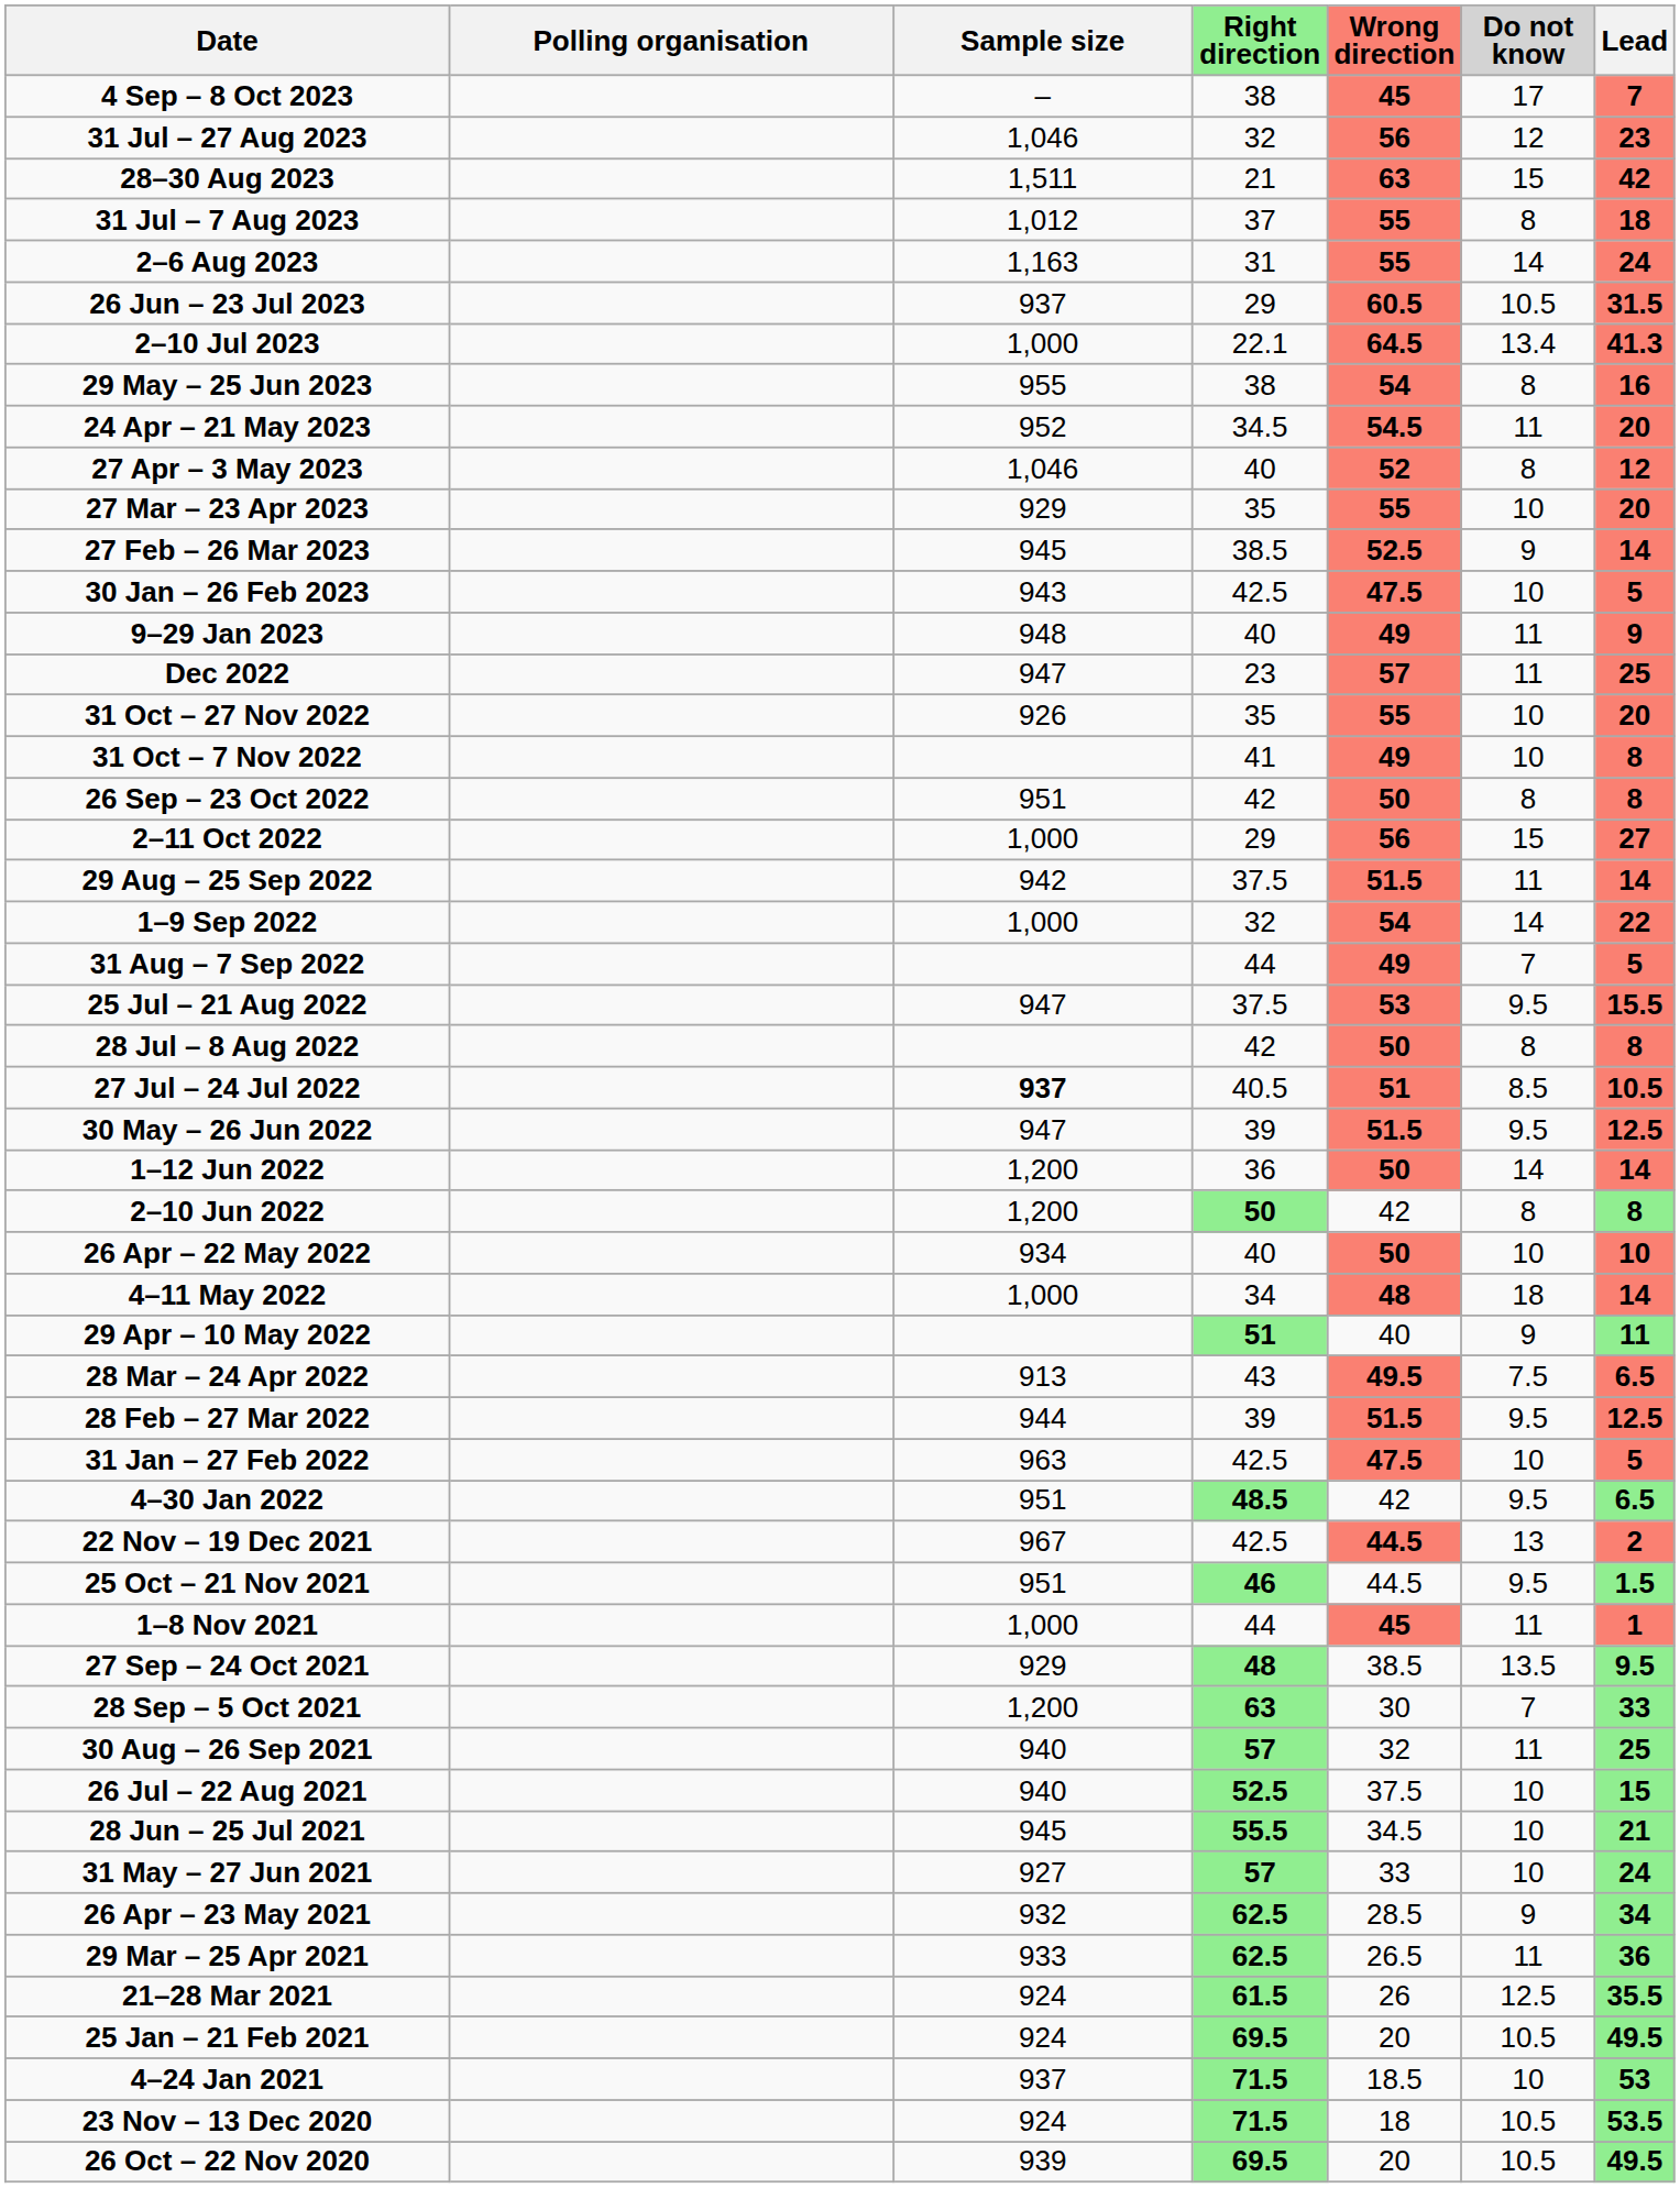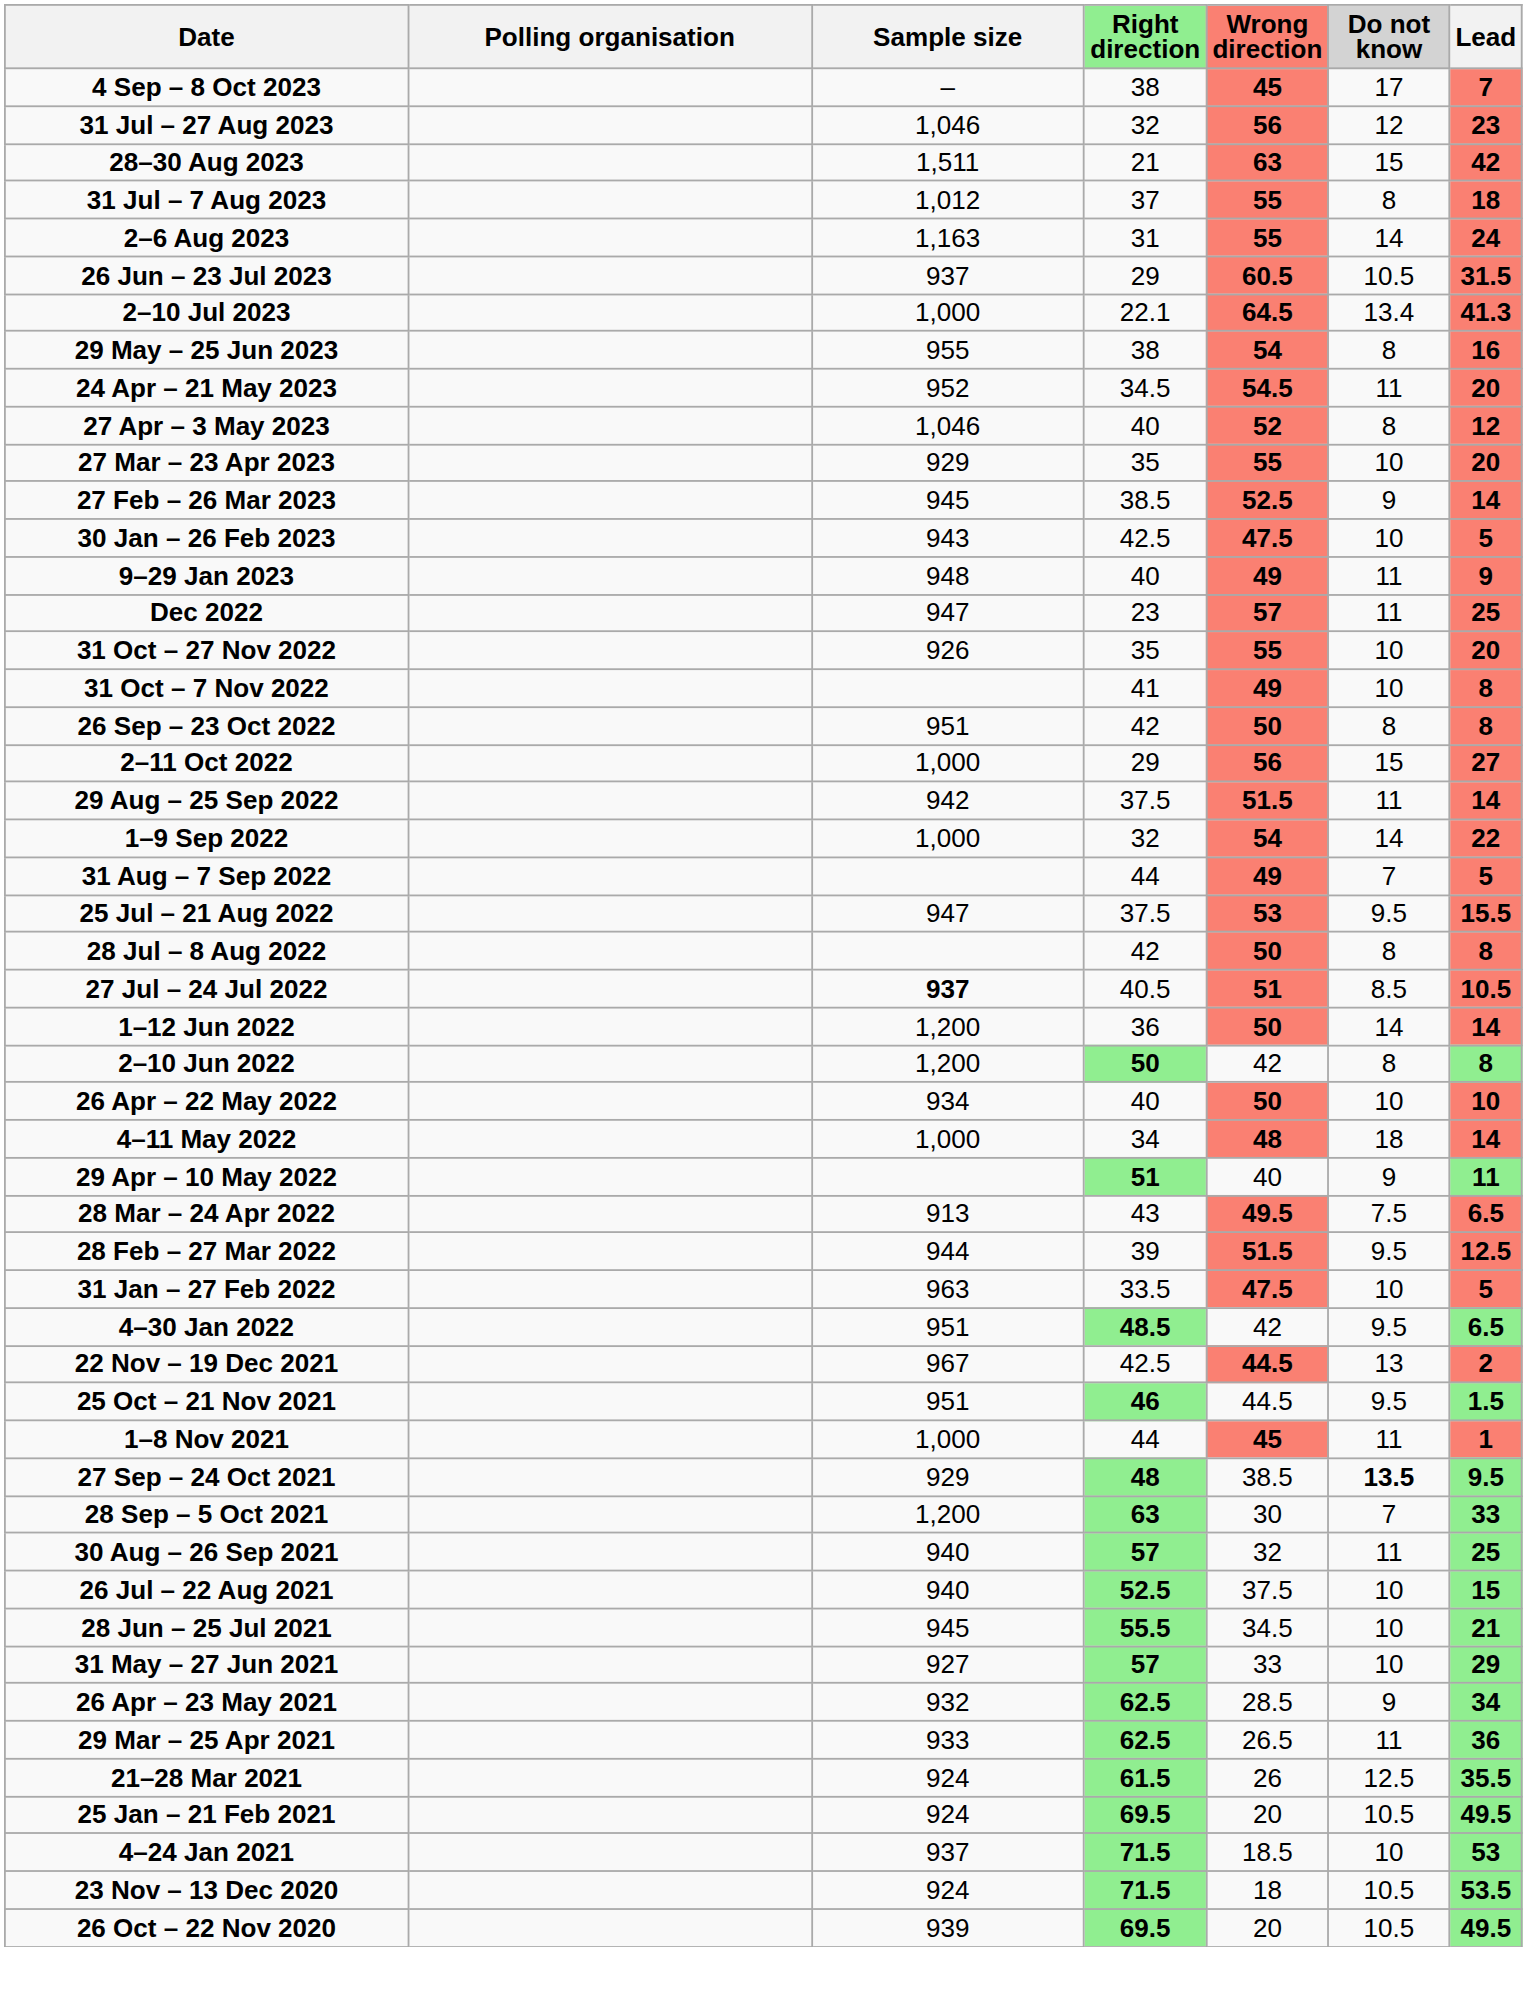 <table class="wikitable sortable" style="text-align:center;font-size:90%;line-height:14px;">
 <tr style="background:#e8e8e8;height:35px;">
 <th style="width:15em;">Date</th>
 <th style="width:15em;">Polling organisation</th>
 <th style="width:10em;">Sample size</th>
 <th style="background-color:lightgreen;width:60px">Right direction</th>
 <th style="background-color:salmon;width:60px">Wrong direction</th>
 <th style="background-color:lightgray;width:60px">Do not know</th>
 <th style="width:2em;" data-sort-type="number">Lead</th>
 </tr>
 <tr>
 <td data-sort-value="2023-10-08"><strong>4 Sep – 8 Oct 2023</strong></td>
 <td></td>
 <td>–</td>
 <td>38</td>
 <td style="background:salmon"><strong>45</strong></td>
 <td>17</td>
 <td style="background:salmon"><strong>7</strong></td>
 </tr>
 <tr>
 <td data-sort-value="2023-09-05"><strong>31 Jul – 27 Aug 2023</strong></td>
 <td></td>
 <td>1,046</td>
 <td>32</td>
 <td style="background:salmon"><strong>56</strong></td>
 <td>12</td>
 <td style="background:salmon"><strong>23</strong></td>
 </tr>
 <tr>
 <td data-sort-value="2023-08-30"><strong>28–30 Aug 2023</strong></td>
 <td></td>
 <td>1,511</td>
 <td>21</td>
 <td style="background:salmon"><strong>63</strong></td>
 <td>15</td>
 <td style="background:salmon"><strong>42</strong></td>
 </tr>
 <tr>
 <td data-sort-value="2023-08-07"><strong>31 Jul – 7 Aug 2023</strong></td>
 <td></td>
 <td>1,012</td>
 <td>37</td>
 <td style="background:salmon"><strong>55</strong></td>
 <td>8</td>
 <td style="background:salmon"><strong>18</strong></td>
 </tr>
 <tr>
 <td data-sort-value="2023-08-06"><strong>2–6 Aug 2023</strong></td>
 <td></td>
 <td>1,163</td>
 <td>31</td>
 <td style="background:salmon"><strong>55</strong></td>
 <td>14</td>
 <td style="background:salmon;"><strong>24</strong></td>
 </tr>
 <tr>
 <td data-sort-value="2023-07-23"><strong>26 Jun – 23 Jul 2023</strong></td>
 <td></td>
 <td>937</td>
 <td>29</td>
 <td style="background:salmon"><strong>60.5</strong></td>
 <td>10.5</td>
 <td style="background:salmon;"><strong>31.5</strong></td>
 </tr>
 <tr>
 <td data-sort-value="2023-07-12"><strong>2–10 Jul 2023</strong></td>
 <td></td>
 <td>1,000</td>
 <td>22.1</td>
 <td style="background:salmon"><strong>64.5</strong></td>
 <td>13.4</td>
 <td style="background:salmon;"><strong>41.3</strong></td>
 </tr>
 <tr>
 <td data-sort-value="2023-06-25"><strong>29 May – 25 Jun 2023</strong></td>
 <td></td>
 <td>955</td>
 <td>38</td>
 <td style="background:salmon"><strong>54</strong></td>
 <td>8</td>
 <td style="background:salmon;"><strong>16</strong></td>
 </tr>
 <tr>
 <td data-sort-value="2023-05-21"><strong>24 Apr – 21 May 2023</strong></td>
 <td></td>
 <td>952</td>
 <td>34.5</td>
 <td style="background:salmon"><strong>54.5</strong></td>
 <td>11</td>
 <td style="background:salmon;"><strong>20</strong></td>
 </tr>
 <tr>
 <td data-sort-value="2023-05-03"><strong>27 Apr – 3 May 2023</strong></td>
 <td></td>
 <td>1,046</td>
 <td>40</td>
 <td style="background:salmon"><strong>52</strong></td>
 <td>8</td>
 <td style="background:salmon"><strong>12</strong></td>
 </tr>
 <tr>
 <td data-sort-value="2023-04-23"><strong>27 Mar – 23 Apr 2023</strong></td>
 <td></td>
 <td>929</td>
 <td>35</td>
 <td style="background:salmon"><strong>55</strong></td>
 <td>10</td>
 <td style="background:salmon;"><strong>20</strong></td>
 </tr>
 <tr>
 <td data-sort-value="2023-03-26"><strong>27 Feb – 26 Mar 2023</strong></td>
 <td></td>
 <td>945</td>
 <td>38.5</td>
 <td style="background:salmon"><strong>52.5</strong></td>
 <td>9</td>
 <td style="background:salmon;"><strong>14</strong></td>
 </tr>
 <tr>
 <td data-sort-value="2023-02-26"><strong>30 Jan – 26 Feb 2023</strong></td>
 <td></td>
 <td>943</td>
 <td>42.5</td>
 <td style="background:salmon"><strong>47.5</strong></td>
 <td>10</td>
 <td style="background:salmon;"><strong>5</strong></td>
 </tr>
 <tr>
 <td data-sort-value="2023-01-29"><strong>9–29 Jan 2023</strong></td>
 <td></td>
 <td>948</td>
 <td>40</td>
 <td style="background:salmon"><strong>49</strong></td>
 <td>11</td>
 <td style="background:salmon;"><strong>9</strong></td>
 </tr>
 <tr>
 <td data-sort-value="2022-12-31"><strong>Dec 2022</strong></td>
 <td></td>
 <td>947</td>
 <td>23</td>
 <td style="background:salmon"><strong>57</strong></td>
 <td>11</td>
 <td style="background:salmon;"><strong>25</strong></td>
 </tr>
 <tr>
 <td data-sort-value="2022-11-27"><strong>31 Oct – 27 Nov 2022</strong></td>
 <td></td>
 <td>926</td>
 <td>35</td>
 <td style="background:salmon"><strong>55</strong></td>
 <td>10</td>
 <td style="background:salmon;"><strong>20</strong></td>
 </tr>
 <tr>
 <td data-sort-value="2022-11-07"><strong>31 Oct – 7 Nov 2022</strong></td>
 <td></td>
 <td></td>
 <td>41</td>
 <td style="background:salmon"><strong>49</strong></td>
 <td>10</td>
 <td style="background:salmon"><strong>8</strong></td>
 </tr>
 <tr>
 <td data-sort-value="2022-10-23"><strong>26 Sep – 23 Oct 2022</strong></td>
 <td></td>
 <td>951</td>
 <td>42</td>
 <td style="background:salmon"><strong>50</strong></td>
 <td>8</td>
 <td style="background:salmon;"><strong>8</strong></td>
 </tr>
 <tr>
 <td data-sort-value="2022-10-11"><strong>2–11 Oct 2022</strong></td>
 <td></td>
 <td>1,000</td>
 <td>29</td>
 <td style="background:salmon"><strong>56</strong></td>
 <td>15</td>
 <td style="background:salmon;"><strong>27</strong></td>
 </tr>
 <tr>
 <td data-sort-value="2022-09-25"><strong>29 Aug – 25 Sep 2022</strong></td>
 <td></td>
 <td>942</td>
 <td>37.5</td>
 <td style="background:salmon"><strong>51.5</strong></td>
 <td>11</td>
 <td style="background:salmon;"><strong>14</strong></td>
 </tr>
 <tr>
 <td data-sort-value="2022-09-09"><strong>1–9 Sep 2022</strong></td>
 <td></td>
 <td>1,000</td>
 <td>32</td>
 <td style="background:salmon"><strong>54</strong></td>
 <td>14</td>
 <td style="background:salmon;"><strong>22</strong></td>
 </tr>
 <tr>
 <td data-sort-value="2022-09-07"><strong>31 Aug – 7 Sep 2022</strong></td>
 <td></td>
 <td></td>
 <td>44</td>
 <td style="background:salmon"><strong>49</strong></td>
 <td>7</td>
 <td style="background:salmon"><strong>5</strong></td>
 </tr>
 <tr>
 <td data-sort-value="2022-08-21"><strong>25 Jul – 21 Aug 2022</strong></td>
 <td></td>
 <td>947</td>
 <td>37.5</td>
 <td style="background:salmon"><strong>53</strong></td>
 <td>9.5</td>
 <td style="background:salmon;"><strong>15.5</strong></td>
 </tr>
 <tr>
 <td data-sort-value="2022-08-08"><strong>28 Jul – 8 Aug 2022</strong></td>
 <td></td>
 <td></td>
 <td>42</td>
 <td style="background:salmon"><strong>50</strong></td>
 <td>8</td>
 <td style="background:salmon"><strong>8</strong></td>
 </tr>
 <tr>
 <td data-sort-value="2022-07-24"><strong>27 Jul – 24 Jul 2022</strong></td>
 <td></td>
 <td><strong>937</strong></td>
 <td>40.5</td>
 <td style="background:salmon"><strong>51</strong></td>
 <td>8.5</td>
 <td style="background:salmon;"><strong>10.5</strong></td>
 </tr>
 <tr>
-<td data-sort-value="2022-06-26"><strong>30 May – 26 Jun 2022</strong></td>
-<td></td>
-<td>947</td>
-<td>39</td>
-<td style="background:salmon"><strong>51.5</strong></td>
-<td>9.5</td>
-<td style="background:salmon;"><strong>12.5</strong></td>
-</tr>
-<tr>
 <td data-sort-value="2022-06-12"><strong>1–12 Jun 2022</strong></td>
 <td></td>
 <td>1,200</td>
 <td>36</td>
 <td style="background:salmon"><strong>50</strong></td>
 <td>14</td>
 <td style="background:salmon;"><strong>14</strong></td>
 </tr>
 <tr>
 <td data-sort-value="2022-06-10"><strong>2–10 Jun 2022</strong></td>
 <td></td>
 <td>1,200</td>
 <td style="background:lightgreen"><strong>50</strong></td>
 <td>42</td>
 <td>8</td>
 <td style="background:lightgreen"><strong>8</strong></td>
 </tr>
 <tr>
 <td data-sort-value="2022-05-22"><strong>26 Apr – 22 May 2022</strong></td>
 <td></td>
 <td>934</td>
 <td>40</td>
 <td style="background:salmon"><strong>50</strong></td>
 <td>10</td>
 <td style="background:salmon;"><strong>10</strong></td>
 </tr>
 <tr>
 <td data-sort-value="2022-04-11"><strong>4–11 May 2022</strong></td>
 <td></td>
 <td>1,000</td>
 <td>34</td>
 <td style="background:salmon"><strong>48</strong></td>
 <td>18</td>
 <td style="background:salmon;"><strong>14</strong></td>
 </tr>
 <tr>
 <td data-sort-value="2022-05-31"><strong>29 Apr – 10 May 2022</strong></td>
 <td></td>
 <td></td>
 <td style="background:lightgreen"><strong>51</strong></td>
 <td>40</td>
 <td>9</td>
 <td style="background:lightgreen;"><strong>11</strong></td>
 </tr>
 <tr>
 <td data-sort-value="2022-03-27"><strong>28 Mar – 24 Apr 2022</strong></td>
 <td></td>
 <td>913</td>
 <td>43</td>
 <td style="background:salmon"><strong>49.5</strong></td>
 <td>7.5</td>
 <td style="background:salmon"><strong>6.5</strong></td>
 </tr>
 <tr>
 <td data-sort-value="2022-03-27"><strong>28 Feb – 27 Mar 2022</strong></td>
 <td></td>
 <td>944</td>
 <td>39</td>
 <td style="background:salmon"><strong>51.5</strong></td>
 <td>9.5</td>
 <td style="background:salmon"><strong>12.5</strong></td>
 </tr>
 <tr>
 <td data-sort-value="2022-02-27"><strong>31 Jan – 27 Feb 2022</strong></td>
 <td></td>
 <td>963</td>
-<td>42.5</td>
+<td>33.5</td>
 <td style="background:salmon"><strong>47.5</strong></td>
 <td>10</td>
 <td style="background:salmon"><strong>5</strong></td>
 </tr>
 <tr>
 <td data-sort-value="2022-01-30"><strong>4–30 Jan 2022</strong></td>
 <td></td>
 <td>951</td>
 <td style="background:lightgreen"><strong>48.5</strong></td>
 <td>42</td>
 <td>9.5</td>
 <td style="background:lightgreen;"><strong>6.5</strong></td>
 </tr>
 <tr>
 <td data-sort-value="2021-12-19"><strong>22 Nov – 19 Dec 2021</strong></td>
 <td></td>
 <td>967</td>
 <td>42.5</td>
 <td style="background:salmon"><strong>44.5</strong></td>
 <td>13</td>
 <td style="background:salmon;"><strong>2</strong></td>
 </tr>
 <tr>
 <td data-sort-value="2021-11-21"><strong>25 Oct – 21 Nov 2021</strong></td>
 <td></td>
 <td>951</td>
 <td style="background:lightgreen"><strong>46</strong></td>
 <td>44.5</td>
 <td>9.5</td>
 <td style="background:lightgreen;"><strong>1.5</strong></td>
 </tr>
 <tr>
 <td data-sort-value="2021-11-08"><strong>1–8 Nov 2021</strong></td>
 <td></td>
 <td>1,000</td>
 <td>44</td>
 <td style="background:salmon"><strong>45</strong></td>
 <td>11</td>
 <td style="background:salmon;"><strong>1</strong></td>
 </tr>
 <tr>
 <td data-sort-value="2021-10-24"><strong>27 Sep – 24 Oct 2021</strong></td>
 <td></td>
 <td>929</td>
 <td style="background:lightgreen"><strong>48</strong></td>
 <td>38.5</td>
-<td>13.5</td>
+<td><strong>13.5</strong></td>
 <td style="background:lightgreen;"><strong>9.5</strong></td>
 </tr>
 <tr>
 <td data-sort-value="2021-10-05"><strong>28 Sep – 5 Oct 2021</strong></td>
 <td></td>
 <td>1,200</td>
 <td style="background:lightgreen"><strong>63</strong></td>
 <td>30</td>
 <td>7</td>
 <td style="background:lightgreen;"><strong>33</strong></td>
 </tr>
 <tr>
 <td data-sort-value="2021-09-26"><strong>30 Aug – 26 Sep 2021</strong></td>
 <td></td>
 <td>940</td>
 <td style="background:lightgreen"><strong>57</strong></td>
 <td>32</td>
 <td>11</td>
 <td style="background:lightgreen;"><strong>25</strong></td>
 </tr>
 <tr>
 <td data-sort-value="2021-08-22"><strong>26 Jul – 22 Aug 2021</strong></td>
 <td></td>
 <td>940</td>
 <td style="background:lightgreen"><strong>52.5</strong></td>
 <td>37.5</td>
 <td>10</td>
 <td style="background:lightgreen;"><strong>15</strong></td>
 </tr>
 <tr>
 <td data-sort-value="2021-07-25"><strong>28 Jun – 25 Jul 2021</strong></td>
 <td></td>
 <td>945</td>
 <td style="background:lightgreen"><strong>55.5</strong></td>
 <td>34.5</td>
 <td>10</td>
 <td style="background:lightgreen;"><strong>21</strong></td>
 </tr>
 <tr>
 <td data-sort-value="2021-06-27"><strong>31 May – 27 Jun 2021</strong></td>
 <td></td>
 <td>927</td>
 <td style="background:lightgreen"><strong>57</strong></td>
 <td>33</td>
 <td>10</td>
-<td style="background:lightgreen;"><strong>24</strong></td>
+<td style="background:lightgreen;"><strong>29</strong></td>
 </tr>
 <tr>
 <td data-sort-value="2021-04-25"><strong>26 Apr – 23 May 2021</strong></td>
 <td></td>
 <td>932</td>
 <td style="background:lightgreen"><strong>62.5</strong></td>
 <td>28.5</td>
 <td>9</td>
 <td style="background:lightgreen;"><strong>34</strong></td>
 </tr>
 <tr>
 <td data-sort-value="2021-04-25"><strong>29 Mar – 25 Apr 2021</strong></td>
 <td></td>
 <td>933</td>
 <td style="background:lightgreen"><strong>62.5</strong></td>
 <td>26.5</td>
 <td>11</td>
 <td style="background:lightgreen;"><strong>36</strong></td>
 </tr>
 <tr>
 <td data-sort-value="2021-03-28"><strong>21–28 Mar 2021</strong></td>
 <td></td>
 <td>924</td>
 <td style="background:lightgreen"><strong>61.5</strong></td>
 <td>26</td>
 <td>12.5</td>
 <td style="background:lightgreen;"><strong>35.5</strong></td>
 </tr>
 <tr>
 <td data-sort-value="2021-02-25"><strong>25 Jan – 21 Feb 2021</strong></td>
 <td></td>
 <td>924</td>
 <td style="background:lightgreen"><strong>69.5</strong></td>
 <td>20</td>
 <td>10.5</td>
 <td style="background:lightgreen;"><strong>49.5</strong></td>
 </tr>
 <tr>
 <td data-sort-value="2021-01-24"><strong>4–24 Jan 2021</strong></td>
 <td></td>
 <td>937</td>
 <td style="background:lightgreen"><strong>71.5</strong></td>
 <td>18.5</td>
 <td>10</td>
 <td style="background:lightgreen;"><strong>53</strong></td>
 </tr>
 <tr>
 <td data-sort-value="2020-12-13"><strong>23 Nov – 13 Dec 2020</strong></td>
 <td></td>
 <td>924</td>
 <td style="background:lightgreen"><strong>71.5</strong></td>
 <td>18</td>
 <td>10.5</td>
 <td style="background:lightgreen;"><strong>53.5</strong></td>
 </tr>
 <tr>
 <td data-sort-value="2020-11-22"><strong>26 Oct – 22 Nov 2020</strong></td>
 <td></td>
 <td>939</td>
 <td style="background:lightgreen"><strong>69.5</strong></td>
 <td>20</td>
 <td>10.5</td>
 <td style="background:lightgreen;"><strong>49.5</strong></td>
 </tr>
 </table>
